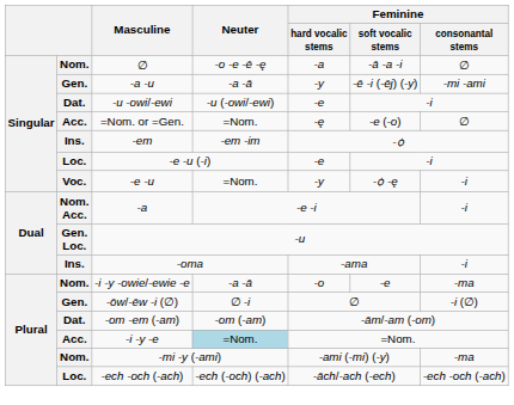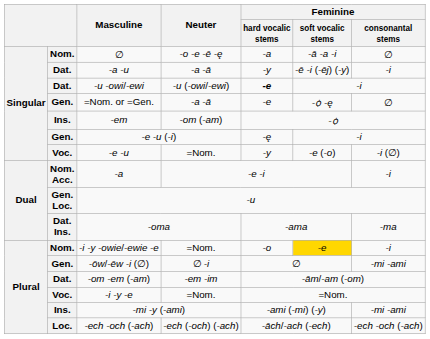 <table class="wikitable" style="text-align:center">
 <tr>
 <th colspan="2" rowspan="2"></th>
 <th rowspan="2">Masculine</th>
 <th rowspan="2">Neuter</th>
 <th colspan="3">Feminine</th>
 </tr>
 <tr>
 <th><small>hard vocalic<br>stems</small></th>
 <th><small>soft vocalic<br>stems</small></th>
 <th><small>consonantal<br>stems</small></th>
 </tr>
 <tr>
 <th rowspan="7">Singular</th>
 <th>Nom.</th>
 <td>∅</td>
 <td><em>-o</em> <em>-e</em> <em>-ē</em> <em>-ę</em></td>
 <td><em>-a</em></td>
 <td><em>-ā</em> <em>-a</em> <em>-i</em></td>
 <td>∅</td>
 </tr>
 <tr>
-<th>Gen.</th>
+<th>Dat.</th>
 <td><em>-a</em> <em>-u</em></td>
 <td><em>-a</em> <em>-ā</em></td>
 <td><em>-y</em></td>
 <td><em>-ē</em> <em>-i</em> (<em>-ēj</em>) (<em>-y</em>)</td>
-<td><em>-mi</em> <em>-ami</em></td>
+<td><em>-i</em></td>
 </tr>
 <tr>
 <th>Dat.</th>
 <td><em>-u</em> <em>-owi</em>/<em>-ewi</em></td>
 <td><em>-u</em> (<em>-owi</em>/<em>-ewi</em>)</td>
-<td><em>-e</em></td>
+<td><strong><em>-e</em></strong></td>
 <td colspan="2"><em>-i</em></td>
 </tr>
 <tr>
-<th>Acc.</th>
+<th>Gen.</th>
 <td>=Nom. or =Gen.</td>
-<td>=Nom.</td>
-<td><em>-ę</em></td>
-<td><em>-e</em> (<em>-o</em>)</td>
+<td><em>-a</em> <em>-ā</em></td>
+<td><em>-e</em></td>
+<td><em>-ꟁ</em> <em>-ę</em></td>
 <td>∅</td>
 </tr>
 <tr>
 <th>Ins.</th>
 <td><em>-em</em></td>
-<td><em>-em</em> <em>-im</em></td>
+<td><em>-om</em> (<em>-am</em>)</td>
 <td colspan="3"><em>-ꟁ</em></td>
 </tr>
 <tr>
-<th>Loc.</th>
+<th>Gen.</th>
 <td colspan="2"><em>-e</em> <em>-u</em> (<em>-i</em>)</td>
-<td><em>-e</em></td>
+<td><em>-ę</em></td>
 <td colspan="2"><em>-i</em></td>
 </tr>
 <tr>
 <th>Voc.</th>
 <td><em>-e</em> <em>-u</em></td>
 <td>=Nom.</td>
 <td><em>-y</em></td>
-<td><em>-ꟁ</em> <em>-ę</em></td>
-<td><em>-i</em></td>
+<td><em>-e</em> (<em>-o</em>)</td>
+<td><em>-i</em> (∅)</td>
 </tr>
 <tr>
 <th rowspan="3">Dual</th>
 <th>Nom.<br>Acc.</th>
 <td><em>-a</em></td>
 <td colspan="3"><em>-e</em> <em>-i</em></td>
 <td><em>-i</em></td>
 </tr>
 <tr>
 <th>Gen.<br>Loc.</th>
 <td colspan="5"><em>-u</em></td>
 </tr>
 <tr>
-<th>Ins.</th>
+<th>Dat.<br>Ins.</th>
 <td colspan="2"><em>-oma</em></td>
 <td colspan="2"><em>-ama</em></td>
-<td><em>-i</em></td>
+<td><em>-ma</em></td>
 </tr>
 <tr>
 <th rowspan="6">Plural</th>
 <th>Nom.</th>
 <td><em>-i</em> <em>-y</em> <em>-owie</em>/<em>-ewie</em> <em>-e</em></td>
-<td><em>-a</em> <em>-ā</em></td>
+<td>=Nom.</td>
 <td><em>-o</em></td>
-<td><em>-e</em></td>
-<td><em>-ma</em></td>
+<td style="background: gold;"><em>-e</em></td>
+<td><em>-i</em></td>
 </tr>
 <tr>
 <th>Gen.</th>
 <td><em>-ōw</em>/<em>-ēw</em> <em>-i</em> (∅)</td>
 <td>∅ <em>-i</em></td>
 <td colspan="2">∅</td>
-<td><em>-i</em> (∅)</td>
+<td><em>-mi</em> <em>-ami</em></td>
 </tr>
 <tr>
 <th>Dat.</th>
 <td><em>-om</em> <em>-em</em> (<em>-am</em>)</td>
-<td><em>-om</em> (<em>-am</em>)</td>
+<td><em>-em</em> <em>-im</em></td>
 <td colspan="3"><em>-ām</em>/<em>-am</em> (<em>-om</em>)</td>
 </tr>
 <tr>
-<th>Acc.</th>
+<th>Voc.</th>
 <td><em>-i</em> <em>-y</em> <em>-e</em></td>
-<td style="background: lightblue;">=Nom.</td>
+<td>=Nom.</td>
 <td colspan="3">=Nom.</td>
 </tr>
 <tr>
-<th>Nom.</th>
+<th>Ins.</th>
 <td colspan="2"><em>-mi</em> <em>-y</em> (<em>-ami</em>)</td>
 <td colspan="2"><em>-ami</em> (<em>-mi</em>) (<em>-y</em>)</td>
-<td><em>-ma</em></td>
+<td><em>-mi</em> <em>-ami</em></td>
 </tr>
 <tr>
 <th>Loc.</th>
 <td><em>-ech</em> <em>-och</em> (<em>-ach</em>)</td>
 <td><em>-ech</em> (<em>-och</em>) (<em>-ach</em>)</td>
 <td colspan="2"><em>-āch</em>/<em>-ach</em> (<em>-ech</em>)</td>
 <td><em>-ech</em> <em>-och</em> (<em>-ach</em>)</td>
 </tr>
 </table>
